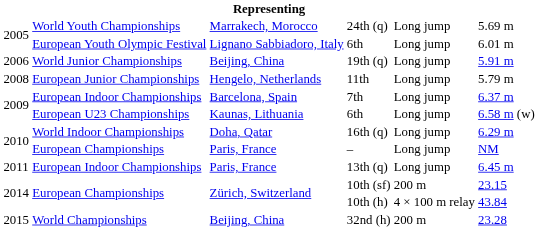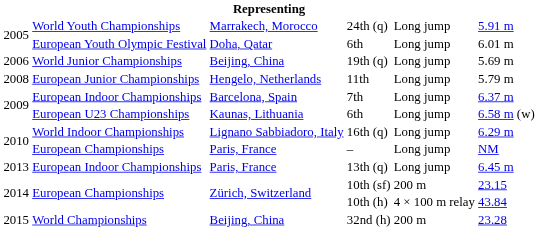 <table>
 <tr>
 <th colspan="6">Representing </th>
 </tr>
 <tr>
 <td rowspan=2>2005</td>
 <td><a href='#'>World Youth Championships</a></td>
 <td><a href='#'>Marrakech, Morocco</a></td>
 <td>24th (q)</td>
 <td>Long jump</td>
-<td>5.69 m</td>
+<td><a href='#'>5.91 m</a></td>
 </tr>
 <tr>
 <td><a href='#'>European Youth Olympic Festival</a></td>
-<td><a href='#'>Lignano Sabbiadoro, Italy</a></td>
+<td><a href='#'>Doha, Qatar</a></td>
 <td>6th</td>
 <td>Long jump</td>
 <td>6.01 m</td>
 </tr>
 <tr>
 <td>2006</td>
 <td><a href='#'>World Junior Championships</a></td>
 <td><a href='#'>Beijing, China</a></td>
 <td>19th (q)</td>
 <td>Long jump</td>
-<td><a href='#'>5.91 m</a></td>
+<td>5.69 m</td>
 </tr>
 <tr>
 <td>2008</td>
 <td><a href='#'>European Junior Championships</a></td>
 <td><a href='#'>Hengelo, Netherlands</a></td>
 <td>11th</td>
 <td>Long jump</td>
 <td>5.79 m</td>
 </tr>
 <tr>
 <td rowspan=2>2009</td>
 <td><a href='#'>European Indoor Championships</a></td>
 <td><a href='#'>Barcelona, Spain</a></td>
 <td>7th</td>
 <td>Long jump</td>
 <td><a href='#'>6.37 m</a></td>
 </tr>
 <tr>
 <td><a href='#'>European U23 Championships</a></td>
 <td><a href='#'>Kaunas, Lithuania</a></td>
 <td>6th</td>
 <td>Long jump</td>
 <td><a href='#'>6.58 m</a> (w)</td>
 </tr>
 <tr>
 <td rowspan=2>2010</td>
 <td><a href='#'>World Indoor Championships</a></td>
-<td><a href='#'>Doha, Qatar</a></td>
+<td><a href='#'>Lignano Sabbiadoro, Italy</a></td>
 <td>16th (q)</td>
 <td>Long jump</td>
 <td><a href='#'>6.29 m</a></td>
 </tr>
 <tr>
 <td><a href='#'>European Championships</a></td>
 <td><a href='#'>Paris, France</a></td>
 <td>–</td>
 <td>Long jump</td>
 <td><a href='#'>NM</a></td>
 </tr>
 <tr>
-<td>2011</td>
+<td>2013</td>
 <td><a href='#'>European Indoor Championships</a></td>
 <td><a href='#'>Paris, France</a></td>
 <td>13th (q)</td>
 <td>Long jump</td>
 <td><a href='#'>6.45 m</a></td>
 </tr>
 <tr>
 <td rowspan=2>2014</td>
 <td rowspan=2><a href='#'>European Championships</a></td>
 <td rowspan=2><a href='#'>Zürich, Switzerland</a></td>
 <td>10th (sf)</td>
 <td>200 m</td>
 <td><a href='#'>23.15</a></td>
 </tr>
 <tr>
 <td>10th (h)</td>
 <td>4 × 100 m relay</td>
 <td><a href='#'>43.84</a></td>
 </tr>
 <tr>
 <td>2015</td>
 <td><a href='#'>World Championships</a></td>
 <td><a href='#'>Beijing, China</a></td>
 <td>32nd (h)</td>
 <td>200 m</td>
 <td><a href='#'>23.28</a></td>
 </tr>
 </table>
